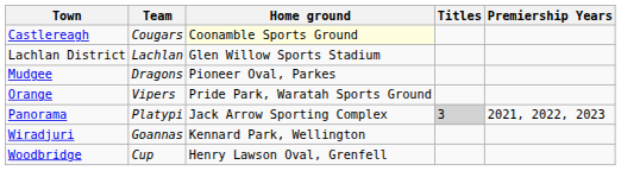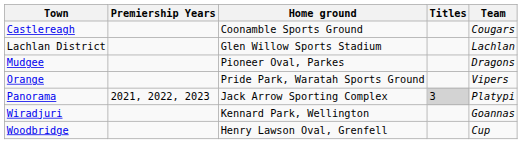 <table class="wikitable sortable">
 <tr>
 <th width=>Town</th>
-<th>Team</th>
+<th width=>Premiership Years</th>
 <th width=>Home ground</th>
 <th>Titles</th>
-<th width=>Premiership Years</th>
+<th>Team</th>
 </tr>
 <tr>
 <td> <a href='#'>Castlereagh</a></td>
+<td></td>
+<td>Coonamble Sports Ground</td>
+<td></td>
 <td><em>Cougars</em></td>
-<td style="background: lightyellow;">Coonamble Sports Ground</td>
-<td></td>
-<td></td>
 </tr>
 <tr>
 <td> Lachlan District</td>
-<td><em>Lachlan</em></td>
+<td></td>
 <td>Glen Willow Sports Stadium</td>
 <td></td>
-<td></td>
+<td><em>Lachlan</em></td>
 </tr>
 <tr>
 <td> <a href='#'>Mudgee</a></td>
-<td><em>Dragons</em></td>
+<td></td>
 <td>Pioneer Oval, Parkes</td>
 <td></td>
-<td></td>
+<td><em>Dragons</em></td>
 </tr>
 <tr>
 <td> <a href='#'>Orange</a></td>
-<td><em>Vipers</em></td>
+<td></td>
 <td>Pride Park, Waratah Sports Ground</td>
 <td></td>
-<td></td>
+<td><em>Vipers</em></td>
 </tr>
 <tr>
 <td> <a href='#'>Panorama</a></td>
-<td><em>Platypi</em></td>
+<td>2021, 2022, 2023</td>
 <td>Jack Arrow Sporting Complex</td>
 <td style="background: lightgrey;">3</td>
-<td>2021, 2022, 2023</td>
+<td><em>Platypi</em></td>
 </tr>
 <tr>
 <td><strong></strong> <a href='#'>Wiradjuri</a></td>
-<td><em>Goannas</em></td>
+<td></td>
 <td>Kennard Park, Wellington</td>
 <td></td>
-<td></td>
+<td><em>Goannas</em></td>
 </tr>
 <tr>
 <td> <a href='#'>Woodbridge</a></td>
-<td><em>Cup</em></td>
+<td></td>
 <td>Henry Lawson Oval, Grenfell</td>
 <td></td>
-<td></td>
+<td><em>Cup</em></td>
 </tr>
 </table>
